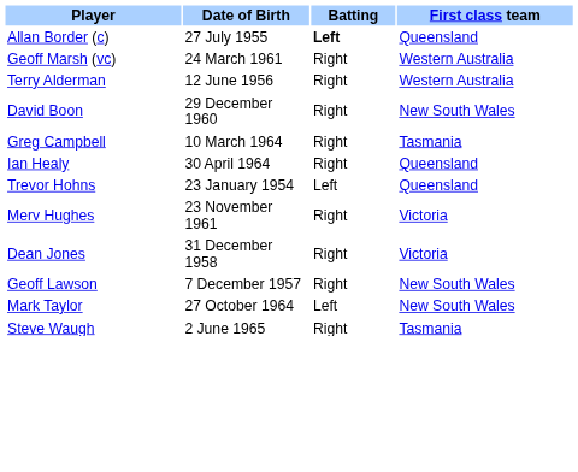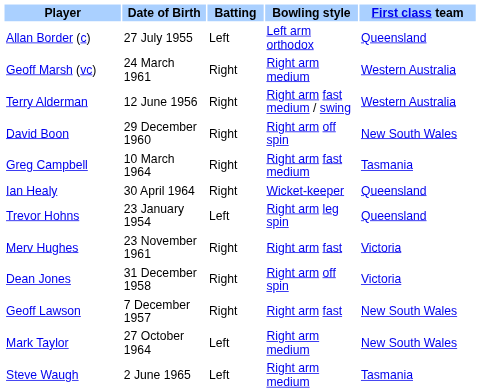 <table border="0" cellspacing="2" cellpadding="2" style="width:100%;">
 <tr style="background:#aad0ff;">
 <th width=25%>Player</th>
 <th width=18%>Date of Birth</th>
 <th width=12%>Batting</th>
+<th width=20%>Bowling style</th>
 <th width=25%><a href='#'>First class</a> team</th>
 </tr>
 <tr>
 <td><a href='#'>Allan Border</a> (<a href='#'>c</a>)</td>
 <td>27 July 1955</td>
-<td><strong>Left</strong></td>
+<td>Left</td>
+<td><a href='#'>Left arm</a> <a href='#'>orthodox</a></td>
 <td><a href='#'>Queensland</a></td>
 </tr>
 <tr>
 <td><a href='#'>Geoff Marsh</a> (<a href='#'>vc</a>)</td>
 <td>24 March 1961</td>
 <td>Right</td>
+<td><a href='#'>Right arm</a> <a href='#'>medium</a></td>
 <td><a href='#'>Western Australia</a></td>
 </tr>
 <tr>
 <td><a href='#'>Terry Alderman</a></td>
 <td>12 June 1956</td>
 <td>Right</td>
+<td><a href='#'>Right arm</a> <a href='#'>fast medium</a> / <a href='#'>swing</a></td>
 <td><a href='#'>Western Australia</a></td>
 </tr>
 <tr>
 <td><a href='#'>David Boon</a></td>
 <td>29 December 1960</td>
 <td>Right</td>
+<td><a href='#'>Right arm</a> <a href='#'>off spin</a></td>
 <td><a href='#'>New South Wales</a></td>
 </tr>
 <tr>
 <td><a href='#'>Greg Campbell</a></td>
 <td>10 March 1964</td>
 <td>Right</td>
+<td><a href='#'>Right arm</a> <a href='#'>fast medium</a></td>
 <td><a href='#'>Tasmania</a></td>
 </tr>
 <tr>
 <td><a href='#'>Ian Healy</a></td>
 <td>30 April 1964</td>
 <td>Right</td>
+<td><a href='#'>Wicket-keeper</a></td>
 <td><a href='#'>Queensland</a></td>
 </tr>
 <tr>
 <td><a href='#'>Trevor Hohns</a></td>
 <td>23 January 1954</td>
 <td>Left</td>
+<td><a href='#'>Right arm</a> <a href='#'>leg spin</a></td>
 <td><a href='#'>Queensland</a></td>
 </tr>
 <tr>
 <td><a href='#'>Merv Hughes</a></td>
 <td>23 November 1961</td>
 <td>Right</td>
+<td><a href='#'>Right arm</a> <a href='#'>fast</a></td>
 <td><a href='#'>Victoria</a></td>
 </tr>
 <tr>
 <td><a href='#'>Dean Jones</a></td>
 <td>31 December 1958</td>
 <td>Right</td>
+<td><a href='#'>Right arm</a> <a href='#'>off spin</a></td>
 <td><a href='#'>Victoria</a></td>
 </tr>
 <tr>
 <td><a href='#'>Geoff Lawson</a></td>
 <td>7 December 1957</td>
 <td>Right</td>
+<td><a href='#'>Right arm</a> <a href='#'>fast</a></td>
 <td><a href='#'>New South Wales</a></td>
 </tr>
 <tr>
 <td><a href='#'>Mark Taylor</a></td>
 <td>27 October 1964</td>
 <td>Left</td>
+<td><a href='#'>Right arm</a> <a href='#'>medium</a></td>
 <td><a href='#'>New South Wales</a></td>
 </tr>
 <tr>
 <td><a href='#'>Steve Waugh</a></td>
 <td>2 June 1965</td>
-<td>Right</td>
+<td>Left</td>
+<td><a href='#'>Right arm</a> <a href='#'>medium</a></td>
 <td><a href='#'>Tasmania</a></td>
 </tr>
 </table>
